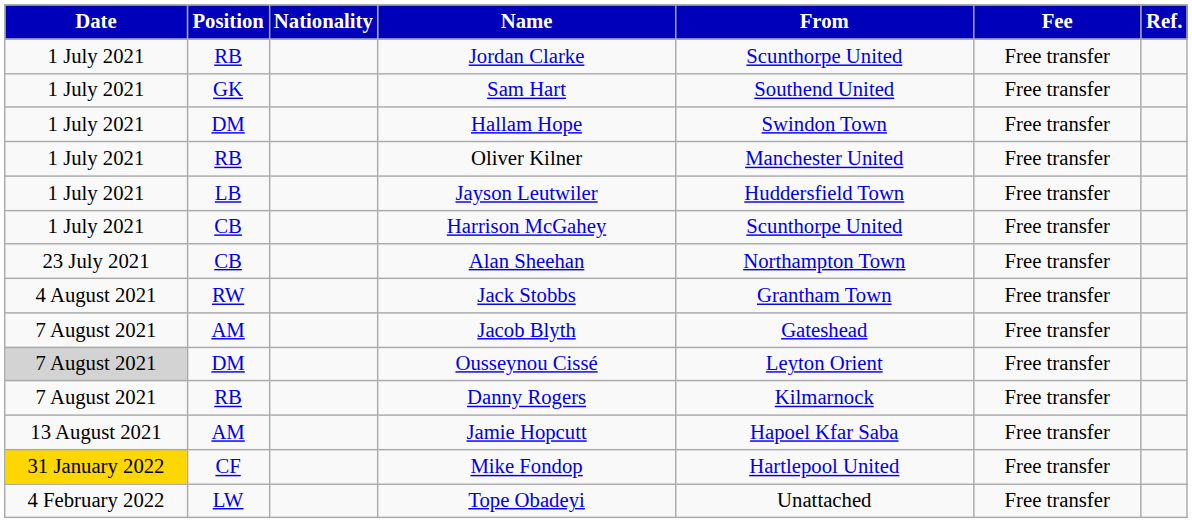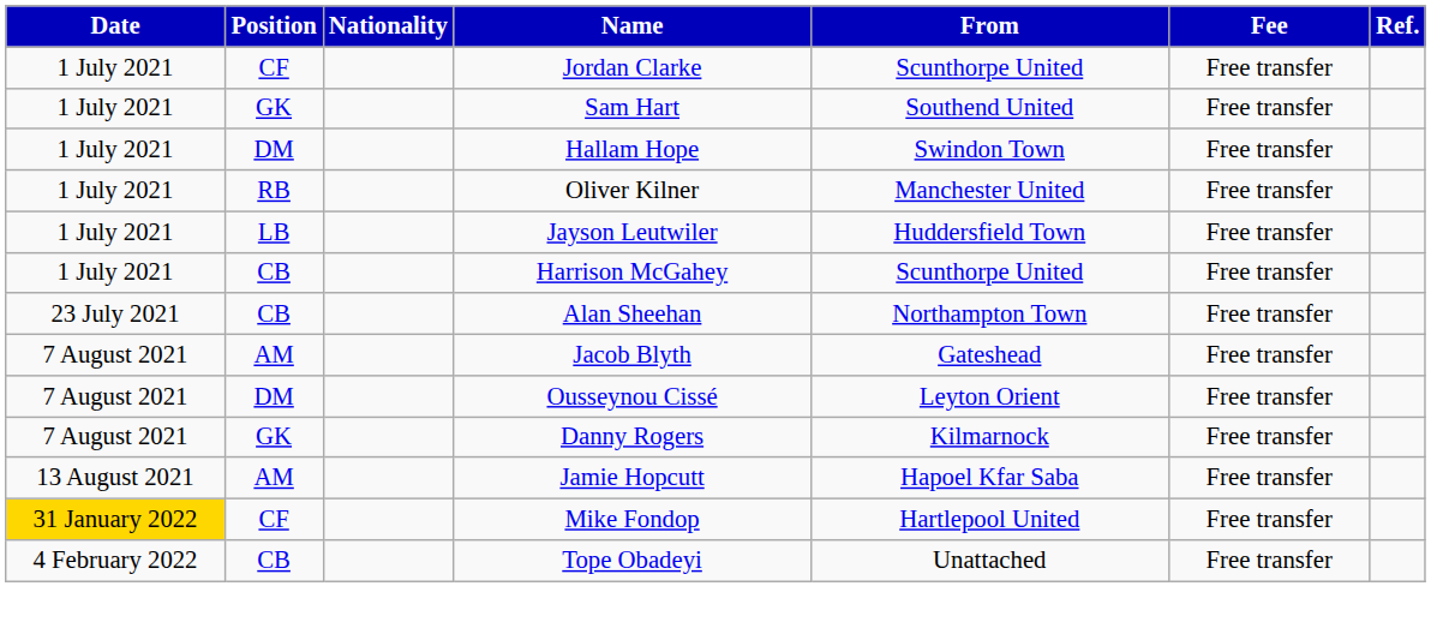 <table class="wikitable"  style="text-align:center; font-size:90%; ">
 <tr>
 <th style="background:#0000BB;color:#fff; width:120px;">Date</th>
 <th style="background:#0000BB;color:#fff; width:50px;">Position</th>
 <th style="background:#0000BB;color:#fff; width:50px;">Nationality</th>
 <th style="background:#0000BB;color:#fff; width:200px;">Name</th>
 <th style="background:#0000BB;color:#fff; width:200px;">From</th>
 <th style="background:#0000BB;color:#fff; width:110px;">Fee</th>
 <th style="background:#0000BB;color:#fff; width:25px;">Ref.</th>
 </tr>
 <tr>
 <td>1 July 2021</td>
-<td><a href='#'>RB</a></td>
+<td><a href='#'>CF</a></td>
 <td></td>
 <td><a href='#'>Jordan Clarke</a></td>
 <td> <a href='#'>Scunthorpe United</a></td>
 <td>Free transfer</td>
 <td></td>
 </tr>
 <tr>
 <td>1 July 2021</td>
 <td><a href='#'>GK</a></td>
 <td></td>
 <td><a href='#'>Sam Hart</a></td>
 <td> <a href='#'>Southend United</a></td>
 <td>Free transfer</td>
 <td></td>
 </tr>
 <tr>
 <td>1 July 2021</td>
 <td><a href='#'>DM</a></td>
 <td></td>
 <td><a href='#'>Hallam Hope</a></td>
 <td> <a href='#'>Swindon Town</a></td>
 <td>Free transfer</td>
 <td></td>
 </tr>
 <tr>
 <td>1 July 2021</td>
 <td><a href='#'>RB</a></td>
 <td></td>
 <td>Oliver Kilner</td>
 <td> <a href='#'>Manchester United</a></td>
 <td>Free transfer</td>
 <td></td>
 </tr>
 <tr>
 <td>1 July 2021</td>
 <td><a href='#'>LB</a></td>
 <td></td>
 <td><a href='#'>Jayson Leutwiler</a></td>
 <td> <a href='#'>Huddersfield Town</a></td>
 <td>Free transfer</td>
 <td></td>
 </tr>
 <tr>
 <td>1 July 2021</td>
 <td><a href='#'>CB</a></td>
 <td></td>
 <td><a href='#'>Harrison McGahey</a></td>
 <td> <a href='#'>Scunthorpe United</a></td>
 <td>Free transfer</td>
 <td></td>
 </tr>
 <tr>
 <td>23 July 2021</td>
 <td><a href='#'>CB</a></td>
 <td></td>
 <td><a href='#'>Alan Sheehan</a></td>
 <td> <a href='#'>Northampton Town</a></td>
 <td>Free transfer</td>
 <td></td>
 </tr>
 <tr>
-<td>4 August 2021</td>
-<td><a href='#'>RW</a></td>
-<td></td>
-<td><a href='#'>Jack Stobbs</a></td>
-<td> <a href='#'>Grantham Town</a></td>
-<td>Free transfer</td>
-<td></td>
-</tr>
-<tr>
 <td>7 August 2021</td>
 <td><a href='#'>AM</a></td>
 <td></td>
 <td><a href='#'>Jacob Blyth</a></td>
 <td> <a href='#'>Gateshead</a></td>
 <td>Free transfer</td>
 <td></td>
 </tr>
 <tr>
-<td style="background: lightgrey;">7 August 2021</td>
+<td>7 August 2021</td>
 <td><a href='#'>DM</a></td>
 <td></td>
 <td><a href='#'>Ousseynou Cissé</a></td>
 <td> <a href='#'>Leyton Orient</a></td>
 <td>Free transfer</td>
 <td></td>
 </tr>
 <tr>
 <td>7 August 2021</td>
-<td><a href='#'>RB</a></td>
+<td><a href='#'>GK</a></td>
 <td></td>
 <td><a href='#'>Danny Rogers</a></td>
 <td> <a href='#'>Kilmarnock</a></td>
 <td>Free transfer</td>
 <td></td>
 </tr>
 <tr>
 <td>13 August 2021</td>
 <td><a href='#'>AM</a></td>
 <td></td>
 <td><a href='#'>Jamie Hopcutt</a></td>
 <td> <a href='#'>Hapoel Kfar Saba</a></td>
 <td>Free transfer</td>
 <td></td>
 </tr>
 <tr>
 <td style="background: gold;">31 January 2022</td>
 <td><a href='#'>CF</a></td>
 <td></td>
 <td><a href='#'>Mike Fondop</a></td>
 <td> <a href='#'>Hartlepool United</a></td>
 <td>Free transfer</td>
 <td></td>
 </tr>
 <tr>
 <td>4 February 2022</td>
-<td><a href='#'>LW</a></td>
+<td><a href='#'>CB</a></td>
 <td></td>
 <td><a href='#'>Tope Obadeyi</a></td>
 <td>Unattached</td>
 <td>Free transfer</td>
 <td></td>
 </tr>
 </table>
